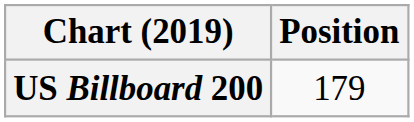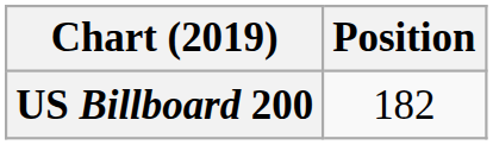 <table class="wikitable plainrowheaders" style="text-align:center">
 <tr>
 <th scope="col">Chart (2019)</th>
 <th scope="col">Position</th>
 </tr>
 <tr>
 <th scope="row">US <em>Billboard</em> 200</th>
-<td>179</td>
+<td>182</td>
 </tr>
 </table>
